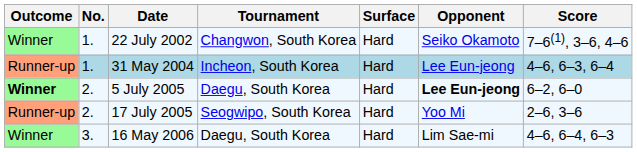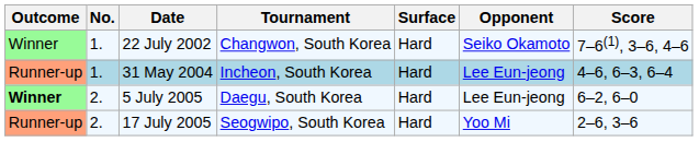 <table class="sortable wikitable" style=font-size:97%>
 <tr>
 <th>Outcome</th>
 <th>No.</th>
 <th>Date</th>
 <th>Tournament</th>
 <th>Surface</th>
 <th>Opponent</th>
 <th class="unsortable">Score</th>
 </tr>
 <tr style="background:#f0f8ff;">
 <td bgcolor=#98fb98>Winner</td>
 <td>1.</td>
 <td>22 July 2002</td>
 <td><a href='#'>Changwon</a>, South Korea</td>
 <td>Hard</td>
 <td> <a href='#'>Seiko Okamoto</a></td>
 <td>7–6<sup>(1)</sup>, 3–6, 4–6</td>
 </tr>
 <tr style="background:lightblue;">
 <td style="background:#ffa07a;">Runner-up</td>
 <td>1.</td>
 <td>31 May 2004</td>
 <td><a href='#'>Incheon</a>, South Korea</td>
 <td>Hard</td>
 <td> <a href='#'>Lee Eun-jeong</a></td>
 <td>4–6, 6–3, 6–4</td>
 </tr>
 <tr style="background:#f0f8ff;">
 <td bgcolor=#98fb98><strong>Winner</strong></td>
 <td>2.</td>
 <td>5 July 2005</td>
 <td><a href='#'>Daegu</a>, South Korea</td>
 <td>Hard</td>
-<td><strong> Lee Eun-jeong</strong></td>
+<td> Lee Eun-jeong</td>
 <td>6–2, 6–0</td>
 </tr>
 <tr style="background:#f0f8ff;">
 <td style="background:#ffa07a;">Runner-up</td>
 <td>2.</td>
 <td>17 July 2005</td>
 <td><a href='#'>Seogwipo</a>, South Korea</td>
 <td>Hard</td>
 <td> <a href='#'>Yoo Mi</a></td>
 <td>2–6, 3–6</td>
 </tr>
-<tr style="background:#f0f8ff;">
-<td bgcolor=#98fb98>Winner</td>
-<td>3.</td>
-<td>16 May 2006</td>
-<td>Daegu, South Korea</td>
-<td>Hard</td>
-<td> Lim Sae-mi</td>
-<td>4–6, 6–4, 6–3</td>
-</tr>
 </table>
